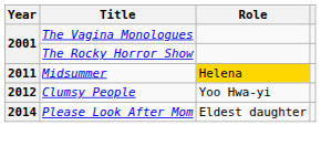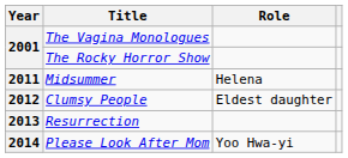 <table class="wikitable sortable plainrowheaders">
 <tr>
 <th>Year</th>
 <th>Title</th>
 <th>Role</th>
 <th scope="col" class="unsortable"></th>
 </tr>
 <tr>
 <th scope="row" rowspan=2>2001</th>
 <td><em><a href='#'>The Vagina Monologues</a></em></td>
 <td></td>
 <td></td>
 </tr>
 <tr>
 <td><em><a href='#'>The Rocky Horror Show</a></em></td>
 <td></td>
 <td></td>
 </tr>
 <tr>
 <th scope="row">2011</th>
 <td><em><a href='#'>Midsummer</a></em></td>
-<td style="background: gold;">Helena</td>
+<td>Helena</td>
 <td></td>
 </tr>
 <tr>
 <th scope="row">2012</th>
 <td><em><a href='#'>Clumsy People</a></em></td>
-<td>Yoo Hwa-yi</td>
+<td>Eldest daughter</td>
+<td></td>
+</tr>
+<tr>
+<th scope="row">2013</th>
+<td><em><a href='#'>Resurrection</a></em></td>
+<td></td>
 <td></td>
 </tr>
 <tr>
 <th scope="row">2014</th>
 <td><em><a href='#'>Please Look After Mom</a></em></td>
-<td>Eldest daughter</td>
+<td>Yoo Hwa-yi</td>
 <td></td>
 </tr>
 </table>
